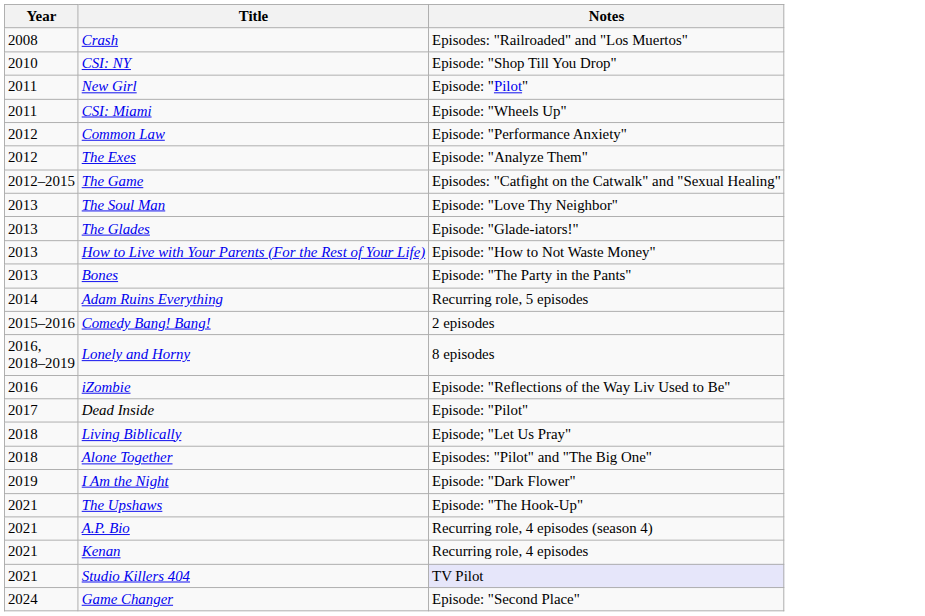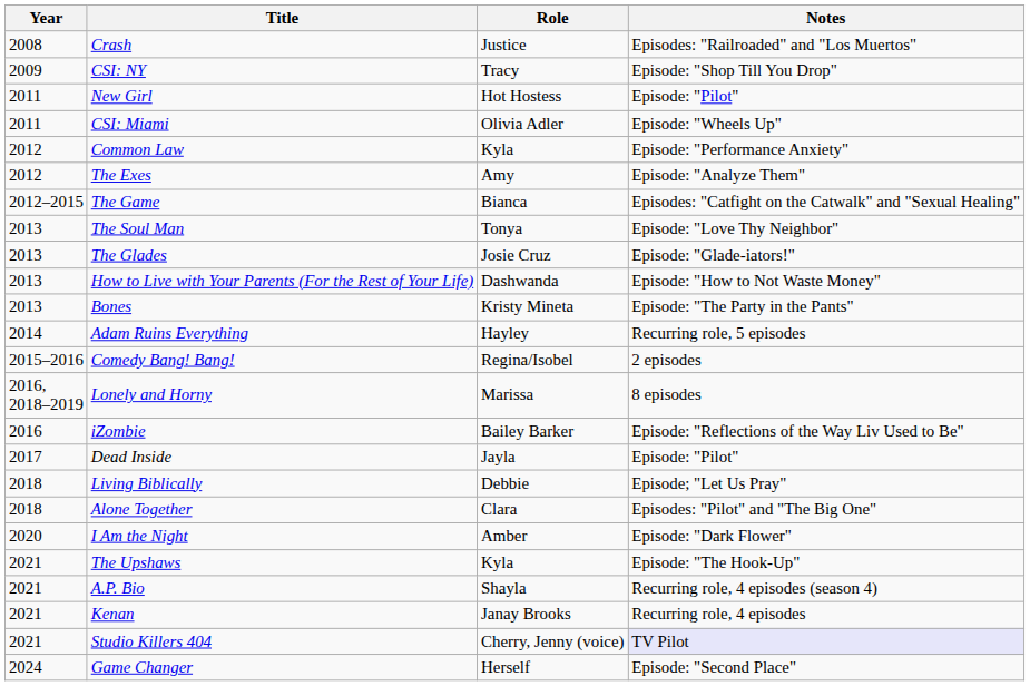 <table class="wikitable">
 <tr>
 <th>Year</th>
 <th>Title</th>
+<th>Role</th>
 <th class="unsortable">Notes</th>
 </tr>
 <tr>
 <td>2008</td>
 <td><em><a href='#'>Crash</a></em></td>
+<td>Justice</td>
 <td>Episodes: "Railroaded" and "Los Muertos"</td>
 </tr>
 <tr>
-<td>2010</td>
+<td>2009</td>
 <td><em><a href='#'>CSI: NY</a></em></td>
+<td>Tracy</td>
 <td>Episode: "Shop Till You Drop"</td>
 </tr>
 <tr>
 <td>2011</td>
 <td><em><a href='#'>New Girl</a></em></td>
+<td>Hot Hostess</td>
 <td>Episode: "<a href='#'>Pilot</a>"</td>
 </tr>
 <tr>
 <td>2011</td>
 <td><em><a href='#'>CSI: Miami</a></em></td>
+<td>Olivia Adler</td>
 <td>Episode: "Wheels Up"</td>
 </tr>
 <tr>
 <td>2012</td>
 <td><em><a href='#'>Common Law</a></em></td>
+<td>Kyla</td>
 <td>Episode: "Performance Anxiety"</td>
 </tr>
 <tr>
 <td>2012</td>
 <td><em><a href='#'>The Exes</a></em></td>
+<td>Amy</td>
 <td>Episode: "Analyze Them"</td>
 </tr>
 <tr>
 <td>2012–2015</td>
 <td><em><a href='#'>The Game</a></em></td>
+<td>Bianca</td>
 <td>Episodes: "Catfight on the Catwalk" and "Sexual Healing"</td>
 </tr>
 <tr>
 <td>2013</td>
 <td><em><a href='#'>The Soul Man</a></em></td>
+<td>Tonya</td>
 <td>Episode: "Love Thy Neighbor"</td>
 </tr>
 <tr>
 <td>2013</td>
 <td><em><a href='#'>The Glades</a></em></td>
+<td>Josie Cruz</td>
 <td>Episode: "Glade-iators!"</td>
 </tr>
 <tr>
 <td>2013</td>
 <td><em><a href='#'>How to Live with Your Parents (For the Rest of Your Life)</a></em></td>
+<td>Dashwanda</td>
 <td>Episode: "How to Not Waste Money"</td>
 </tr>
 <tr>
 <td>2013</td>
 <td><em><a href='#'>Bones</a></em></td>
+<td>Kristy Mineta</td>
 <td>Episode: "The Party in the Pants"</td>
 </tr>
 <tr>
 <td>2014</td>
 <td><em><a href='#'>Adam Ruins Everything</a></em></td>
+<td>Hayley</td>
 <td>Recurring role, 5 episodes</td>
 </tr>
 <tr>
 <td>2015–2016</td>
 <td><em><a href='#'>Comedy Bang! Bang!</a></em></td>
+<td>Regina/Isobel</td>
 <td>2 episodes</td>
 </tr>
 <tr>
 <td>2016,<br>2018–2019</td>
 <td><em><a href='#'>Lonely and Horny</a></em></td>
+<td>Marissa</td>
 <td>8 episodes</td>
 </tr>
 <tr>
 <td>2016</td>
 <td><em><a href='#'>iZombie</a></em></td>
+<td>Bailey Barker</td>
 <td>Episode: "Reflections of the Way Liv Used to Be"</td>
 </tr>
 <tr>
 <td>2017</td>
 <td><em>Dead Inside</em></td>
+<td>Jayla</td>
 <td>Episode: "Pilot"</td>
 </tr>
 <tr>
 <td>2018</td>
 <td><em><a href='#'>Living Biblically</a></em></td>
+<td>Debbie</td>
 <td>Episode; "Let Us Pray"</td>
 </tr>
 <tr>
 <td>2018</td>
 <td><em><a href='#'>Alone Together</a></em></td>
+<td>Clara</td>
 <td>Episodes: "Pilot" and "The Big One"</td>
 </tr>
 <tr>
-<td>2019</td>
+<td>2020</td>
 <td><em><a href='#'>I Am the Night</a></em></td>
+<td>Amber</td>
 <td>Episode: "Dark Flower"</td>
 </tr>
 <tr>
 <td>2021</td>
 <td><em><a href='#'>The Upshaws</a></em></td>
+<td>Kyla</td>
 <td>Episode: "The Hook-Up"</td>
 </tr>
 <tr>
 <td>2021</td>
 <td><em><a href='#'>A.P. Bio</a></em></td>
+<td>Shayla</td>
 <td>Recurring role, 4 episodes (season 4)</td>
 </tr>
 <tr>
 <td>2021</td>
 <td><em><a href='#'>Kenan</a></em></td>
+<td>Janay Brooks</td>
 <td>Recurring role, 4 episodes</td>
 </tr>
 <tr>
 <td>2021</td>
 <td><em><a href='#'>Studio Killers 404</a></em></td>
+<td>Cherry, Jenny (voice)</td>
 <td style="background: lavender;">TV Pilot</td>
 </tr>
 <tr>
 <td>2024</td>
 <td><em><a href='#'>Game Changer</a></em></td>
+<td>Herself</td>
 <td>Episode: "Second Place"</td>
 </tr>
 </table>
